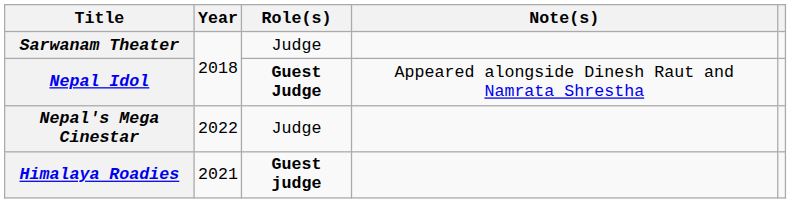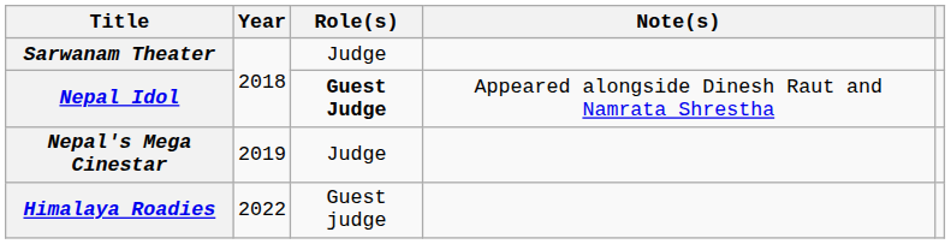 <table class="wikitable plainrowheaders sortable" style="text-align:center;">
 <tr>
 <th scope="col">Title</th>
 <th scope="col">Year</th>
 <th scope="col">Role(s)</th>
 <th scope="col">Note(s)</th>
 <th scope="col" class="unsortable"></th>
 </tr>
 <tr>
 <th scope="row"><em>Sarwanam Theater</em></th>
 <td rowspan="2">2018</td>
 <td>Judge</td>
 <td></td>
 <td></td>
 </tr>
 <tr>
 <th scope="row"><em><a href='#'>Nepal Idol</a></em></th>
 <td><strong>Guest Judge</strong></td>
 <td>Appeared alongside Dinesh Raut and <a href='#'>Namrata Shrestha</a></td>
 <td></td>
 </tr>
 <tr>
 <th scope="row"><em>Nepal's Mega Cinestar</em></th>
-<td>2022</td>
+<td>2019</td>
 <td>Judge</td>
 <td></td>
 <td></td>
 </tr>
 <tr>
 <th scope="row"><em><a href='#'>Himalaya Roadies</a></em></th>
-<td>2021</td>
-<td><strong>Guest judge</strong></td>
+<td>2022</td>
+<td>Guest judge</td>
 <td></td>
 </tr>
 </table>
